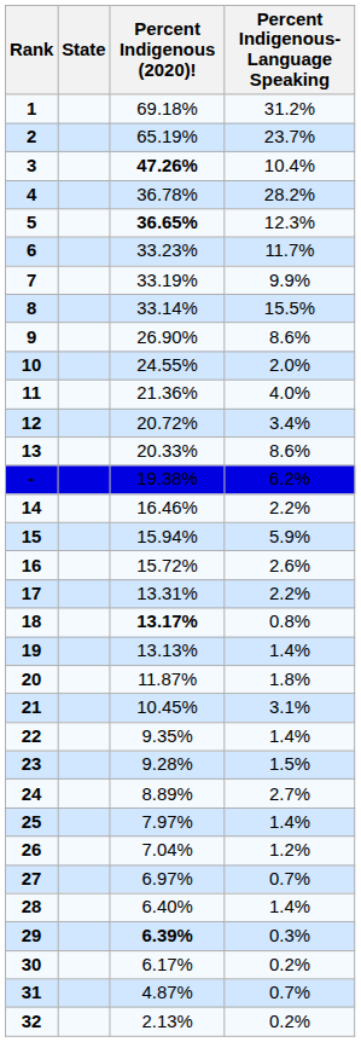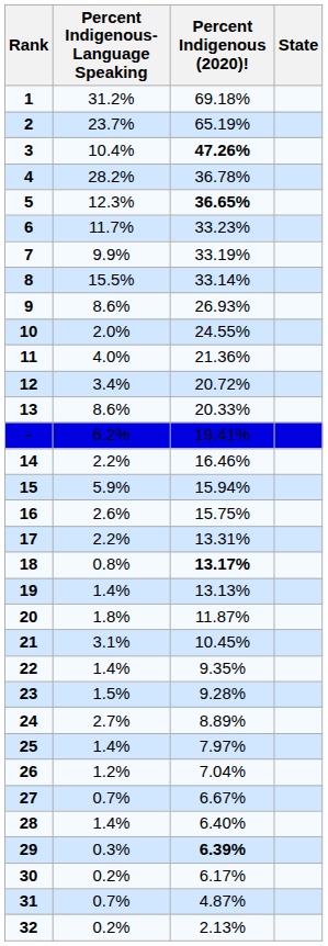 <table class="wikitable sortable" style="width:50%;">
 <tr>
 <th><strong>Rank</strong></th>
+<th><strong>Percent Indigenous-Language Speaking</strong></th>
+<th><strong>Percent Indigenous (2020)</strong>!</th>
 <th><strong>State</strong></th>
-<th><strong>Percent Indigenous (2020)</strong>!</th>
-<th><strong>Percent Indigenous-Language Speaking</strong></th>
 </tr>
 <tr bgcolor="#f5faff">
 <td align="center"><strong>1</strong></td>
+<td align="center">31.2%</td>
+<td align="center">69.18%</td>
 <td align="left"></td>
-<td align="center">69.18%</td>
-<td align="center">31.2%</td>
 </tr>
 <tr bgcolor="#d0e7ff">
 <td align="center"><strong>2</strong></td>
+<td align="center">23.7%</td>
+<td align="center">65.19%</td>
 <td align="left"></td>
-<td align="center">65.19%</td>
-<td align="center">23.7%</td>
 </tr>
 <tr bgcolor="#f5faff">
 <td align="center"><strong>3</strong></td>
+<td align="center">10.4%</td>
+<td align="center"><strong>47.26%</strong></td>
 <td align="left"></td>
-<td align="center"><strong>47.26%</strong></td>
-<td align="center">10.4%</td>
 </tr>
 <tr bgcolor="#d0e7ff">
 <td align="center"><strong>4</strong></td>
+<td align="center">28.2%</td>
+<td align="center">36.78%</td>
 <td align="left"></td>
-<td align="center">36.78%</td>
-<td align="center">28.2%</td>
 </tr>
 <tr bgcolor="#f5faff">
 <td align="center"><strong>5</strong></td>
+<td align="center">12.3%</td>
+<td align="center"><strong>36.65%</strong></td>
 <td align="left"></td>
-<td align="center"><strong>36.65%</strong></td>
-<td align="center">12.3%</td>
 </tr>
 <tr bgcolor="#d0e7ff">
 <td align="center"><strong>6</strong></td>
+<td align="center">11.7%</td>
+<td align="center">33.23%</td>
 <td align="left"></td>
-<td align="center">33.23%</td>
-<td align="center">11.7%</td>
 </tr>
 <tr bgcolor="#f5faff">
 <td align="center"><strong>7</strong></td>
+<td align="center">9.9%</td>
+<td align="center">33.19%</td>
 <td align="left"></td>
-<td align="center">33.19%</td>
-<td align="center">9.9%</td>
 </tr>
 <tr bgcolor="#d0e7ff">
 <td align="center"><strong>8</strong></td>
+<td align="center">15.5%</td>
+<td align="center">33.14%</td>
 <td align="left"></td>
-<td align="center">33.14%</td>
-<td align="center">15.5%</td>
 </tr>
 <tr bgcolor="#f5faff">
 <td align="center"><strong>9</strong></td>
+<td align="center">8.6%</td>
+<td align="center">26.93%</td>
 <td align="left"></td>
-<td align="center">26.90%</td>
-<td align="center">8.6%</td>
 </tr>
 <tr bgcolor="#d0e7ff">
 <td align="center"><strong>10</strong></td>
+<td align="center">2.0%</td>
+<td align="center">24.55%</td>
 <td align="left"></td>
-<td align="center">24.55%</td>
-<td align="center">2.0%</td>
 </tr>
 <tr bgcolor="#f5faff">
 <td align="center"><strong>11</strong></td>
+<td align="center">4.0%</td>
+<td align="center">21.36%</td>
 <td align="left"></td>
-<td align="center">21.36%</td>
-<td align="center">4.0%</td>
 </tr>
 <tr bgcolor="#d0e7ff">
 <td align="center"><strong>12</strong></td>
+<td align="center">3.4%</td>
+<td align="center">20.72%</td>
 <td align="left"></td>
-<td align="center">20.72%</td>
-<td align="center">3.4%</td>
 </tr>
 <tr bgcolor="#f5faff">
 <td align="center"><strong>13</strong></td>
+<td align="center">8.6%</td>
+<td align="center">20.33%</td>
 <td align="left"></td>
-<td align="center">20.33%</td>
-<td align="center">8.6%</td>
 </tr>
 <tr bgcolor="#lightgrey">
 <td align="center"><strong>-</strong></td>
+<td align="center">6.2%</td>
+<td align="center">19.41%</td>
 <td align="left"></td>
-<td align="center">19.38%</td>
-<td align="center">6.2%</td>
 </tr>
 <tr bgcolor="#f5faff">
 <td align="center"><strong>14</strong></td>
+<td align="center">2.2%</td>
+<td align="center">16.46%</td>
 <td align="left"></td>
-<td align="center">16.46%</td>
-<td align="center">2.2%</td>
 </tr>
 <tr bgcolor="#d0e7ff">
 <td align="center"><strong>15</strong></td>
+<td align="center">5.9%</td>
+<td align="center">15.94%</td>
 <td align="left"></td>
-<td align="center">15.94%</td>
-<td align="center">5.9%</td>
 </tr>
 <tr bgcolor="#f5faff">
 <td align="center"><strong>16</strong></td>
+<td align="center">2.6%</td>
+<td align="center">15.75%</td>
 <td align="left"></td>
-<td align="center">15.72%</td>
-<td align="center">2.6%</td>
 </tr>
 <tr bgcolor="#d0e7ff">
 <td align="center"><strong>17</strong></td>
+<td align="center">2.2%</td>
+<td align="center">13.31%</td>
 <td align="left"></td>
-<td align="center">13.31%</td>
-<td align="center">2.2%</td>
 </tr>
 <tr bgcolor="#f5faff">
 <td align="center"><strong>18</strong></td>
+<td align="center">0.8%</td>
+<td align="center"><strong>13.17%</strong></td>
 <td align="left"></td>
-<td align="center"><strong>13.17%</strong></td>
-<td align="center">0.8%</td>
 </tr>
 <tr bgcolor="#d0e7ff">
 <td align="center"><strong>19</strong></td>
+<td align="center">1.4%</td>
+<td align="center">13.13%</td>
 <td align="left"></td>
-<td align="center">13.13%</td>
-<td align="center">1.4%</td>
 </tr>
 <tr bgcolor="#f5faff">
 <td align="center"><strong>20</strong></td>
+<td align="center">1.8%</td>
+<td align="center">11.87%</td>
 <td align="left"></td>
-<td align="center">11.87%</td>
-<td align="center">1.8%</td>
 </tr>
 <tr bgcolor="#d0e7ff">
 <td align="center"><strong>21</strong></td>
+<td align="center">3.1%</td>
+<td align="center">10.45%</td>
 <td align="left"></td>
-<td align="center">10.45%</td>
-<td align="center">3.1%</td>
 </tr>
 <tr bgcolor="#f5faff">
 <td align="center"><strong>22</strong></td>
+<td align="center">1.4%</td>
+<td align="center">9.35%</td>
 <td align="left"></td>
-<td align="center">9.35%</td>
-<td align="center">1.4%</td>
 </tr>
 <tr bgcolor="#d0e7ff">
 <td align="center"><strong>23</strong></td>
+<td align="center">1.5%</td>
+<td align="center">9.28%</td>
 <td align="left"></td>
-<td align="center">9.28%</td>
-<td align="center">1.5%</td>
 </tr>
 <tr bgcolor="#f5faff">
 <td align="center"><strong>24</strong></td>
+<td align="center">2.7%</td>
+<td align="center">8.89%</td>
 <td align="left"></td>
-<td align="center">8.89%</td>
-<td align="center">2.7%</td>
 </tr>
 <tr bgcolor="#d0e7ff">
 <td align="center"><strong>25</strong></td>
+<td align="center">1.4%</td>
+<td align="center">7.97%</td>
 <td align="left"></td>
-<td align="center">7.97%</td>
-<td align="center">1.4%</td>
 </tr>
 <tr bgcolor="#f5faff">
 <td align="center"><strong>26</strong></td>
+<td align="center">1.2%</td>
+<td align="center">7.04%</td>
 <td align="left"></td>
-<td align="center">7.04%</td>
-<td align="center">1.2%</td>
 </tr>
 <tr bgcolor="#d0e7ff">
 <td align="center"><strong>27</strong></td>
+<td align="center">0.7%</td>
+<td align="center">6.67%</td>
 <td align="left"></td>
-<td align="center">6.97%</td>
-<td align="center">0.7%</td>
 </tr>
 <tr bgcolor="#f5faff">
 <td align="center"><strong>28</strong></td>
+<td align="center">1.4%</td>
+<td align="center">6.40%</td>
 <td align="left"></td>
-<td align="center">6.40%</td>
-<td align="center">1.4%</td>
 </tr>
 <tr bgcolor="#d0e7ff">
 <td align="center"><strong>29</strong></td>
+<td align="center">0.3%</td>
+<td align="center"><strong>6.39%</strong></td>
 <td align="left"></td>
-<td align="center"><strong>6.39%</strong></td>
-<td align="center">0.3%</td>
 </tr>
 <tr bgcolor="#f5faff">
 <td align="center"><strong>30</strong></td>
+<td align="center">0.2%</td>
+<td align="center">6.17%</td>
 <td align="left"></td>
-<td align="center">6.17%</td>
-<td align="center">0.2%</td>
 </tr>
 <tr bgcolor="#d0e7ff">
 <td align="center"><strong>31</strong></td>
+<td align="center">0.7%</td>
+<td align="center">4.87%</td>
 <td align="left"></td>
-<td align="center">4.87%</td>
-<td align="center">0.7%</td>
 </tr>
 <tr bgcolor="#f5faff">
 <td align="center"><strong>32</strong></td>
+<td align="center">0.2%</td>
+<td align="center">2.13%</td>
 <td align="left"></td>
-<td align="center">2.13%</td>
-<td align="center">0.2%</td>
 </tr>
 </table>
